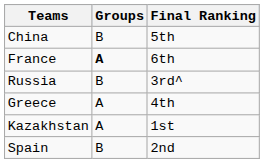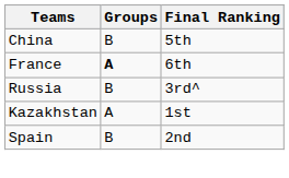 <table class="wikitable sortable">
 <tr style="background:#b0c4de; text-align:center;">
 <th>Teams</th>
 <th>Groups</th>
 <th>Final Ranking</th>
 </tr>
 <tr>
 <td>China</td>
 <td>B</td>
 <td>5th</td>
 </tr>
 <tr>
 <td>France</td>
 <td><strong>A</strong></td>
 <td>6th</td>
 </tr>
 <tr>
 <td>Russia</td>
 <td>B</td>
 <td>3rd^</td>
 </tr>
 <tr>
-<td>Greece</td>
-<td>A</td>
-<td>4th</td>
-</tr>
-<tr>
 <td>Kazakhstan</td>
 <td>A</td>
 <td>1st</td>
 </tr>
 <tr>
 <td>Spain</td>
 <td>B</td>
 <td>2nd</td>
 </tr>
 </table>
